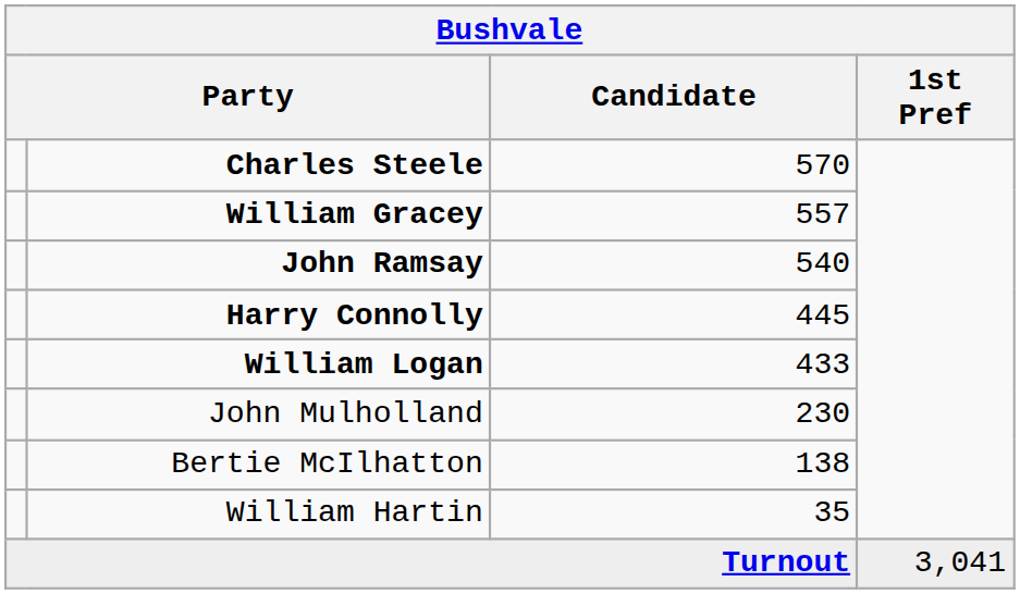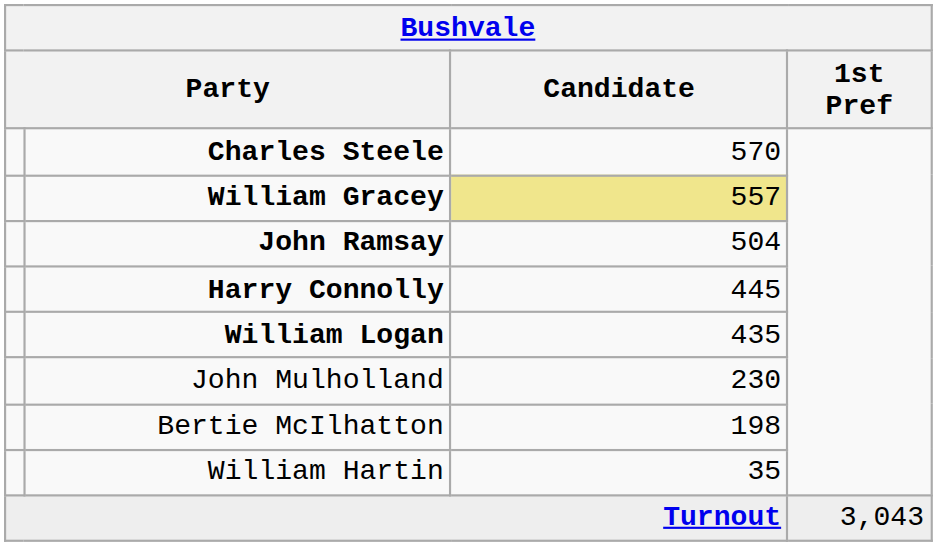 <table class="wikitable">
 <tr>
 <th colspan="4" align="center"><a href='#'>Bushvale</a></th>
 </tr>
 <tr>
 <th colspan="2" align="center" width=200>Party</th>
 <th width=150>Candidate</th>
 <th width=60>1st Pref</th>
 </tr>
 <tr>
 <td></td>
 <td align="right"><strong>Charles Steele</strong></td>
 <td align="right">570</td>
 </tr>
 <tr>
 <td></td>
 <td align="right"><strong>William Gracey</strong></td>
-<td align="right">557</td>
+<td align="right" style="background: khaki;">557</td>
 </tr>
 <tr>
 <td></td>
 <td align="right"><strong>John Ramsay</strong></td>
-<td align="right">540</td>
+<td align="right">504</td>
 </tr>
 <tr>
 <td></td>
 <td align="right"><strong>Harry Connolly</strong></td>
 <td align="right">445</td>
 </tr>
 <tr>
 <td></td>
 <td align="right"><strong>William Logan</strong></td>
-<td align="right">433</td>
+<td align="right">435</td>
 </tr>
 <tr>
 <td></td>
 <td align="right">John Mulholland</td>
 <td align="right">230</td>
 </tr>
 <tr>
 <td></td>
 <td align="right">Bertie McIlhatton</td>
-<td align="right">138</td>
+<td align="right">198</td>
 </tr>
 <tr>
 <td></td>
 <td align="right">William Hartin</td>
 <td align="right">35</td>
 </tr>
 <tr bgcolor="EEEEEE">
 <td colspan=3 align="right"><strong><a href='#'>Turnout</a></strong></td>
-<td align="right">3,041</td>
+<td align="right">3,043</td>
 </tr>
 </table>
